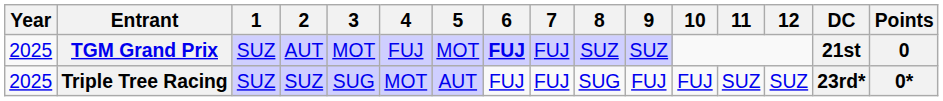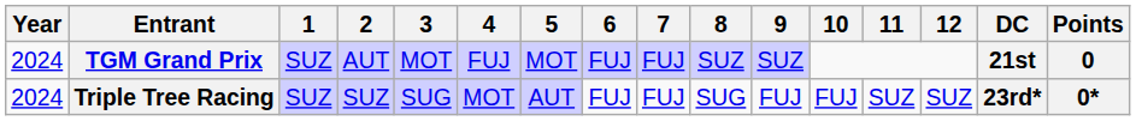 <table class="wikitable" style="text-align:center; font-size:85%">
 <tr>
 <th>Year</th>
 <th>Entrant</th>
 <th>1</th>
 <th>2</th>
 <th>3</th>
 <th>4</th>
 <th>5</th>
 <th>6</th>
 <th>7</th>
 <th>8</th>
 <th>9</th>
 <th>10</th>
 <th>11</th>
 <th>12</th>
 <th>DC</th>
 <th>Points</th>
 </tr>
 <tr>
-<td><a href='#'>2025</a></td>
+<td><a href='#'>2024</a></td>
 <th nowrap><a href='#'>TGM Grand Prix</a></th>
 <td style="background:#CFCFFF;"><a href='#'>SUZ</a><br></td>
 <td style="background:#CFCFFF;"><a href='#'>AUT</a><br></td>
 <td style="background:#CFCFFF;"><a href='#'>MOT</a><br></td>
 <td style="background:#CFCFFF;"><a href='#'>FUJ</a><br></td>
 <td style="background:#CFCFFF;"><a href='#'>MOT</a><br></td>
-<td style="background:#CFCFFF;"><strong><a href='#'>FUJ</a><br></strong></td>
+<td style="background:#CFCFFF;"><a href='#'>FUJ</a><br></td>
 <td style="background:#CFCFFF;"><a href='#'>FUJ</a><br></td>
 <td style="background:#CFCFFF;"><a href='#'>SUZ</a><br></td>
 <td style="background:#CFCFFF;"><a href='#'>SUZ</a><br></td>
 <td colspan=3></td>
 <th>21st</th>
 <th>0</th>
 </tr>
 <tr>
-<td><a href='#'>2025</a></td>
+<td><a href='#'>2024</a></td>
 <th nowrap>Triple Tree Racing</th>
 <td style="background:#CFCFFF;"><a href='#'>SUZ</a><br></td>
 <td style="background:#CFCFFF;"><a href='#'>SUZ</a><br></td>
 <td style="background:#CFCFFF;"><a href='#'>SUG</a><br></td>
 <td style="background:#CFCFFF;"><a href='#'>MOT</a><br></td>
 <td style="background:#CFCFFF;"><a href='#'>AUT</a><br></td>
 <td style="background:#;"><a href='#'>FUJ</a><br></td>
 <td style="background:#;"><a href='#'>FUJ</a><br></td>
 <td style="background:#;"><a href='#'>SUG</a><br></td>
 <td style="background:#;"><a href='#'>FUJ</a><br></td>
 <td style="background:#;"><a href='#'>FUJ</a><br></td>
 <td style="background:#;"><a href='#'>SUZ</a><br></td>
 <td style="background:#;"><a href='#'>SUZ</a><br></td>
 <th>23rd*</th>
 <th>0*</th>
 </tr>
 </table>
